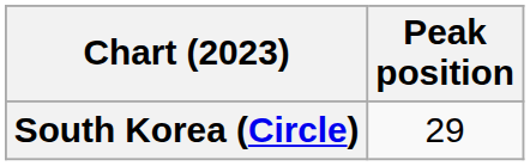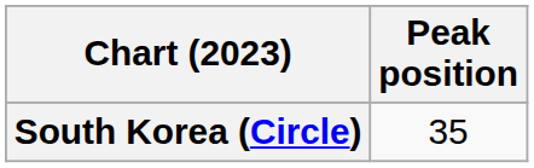 <table class="wikitable plainrowheaders" style="text-align:center">
 <tr>
 <th scope="col">Chart (2023)</th>
 <th scope="col">Peak<br>position</th>
 </tr>
 <tr>
 <th scope="row">South Korea (<a href='#'>Circle</a>)</th>
-<td>29</td>
+<td>35</td>
 </tr>
 </table>
